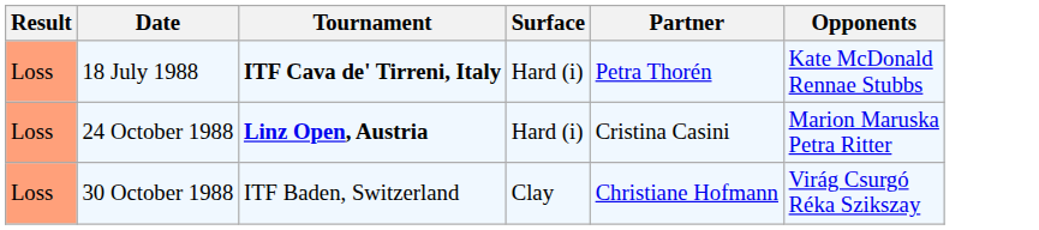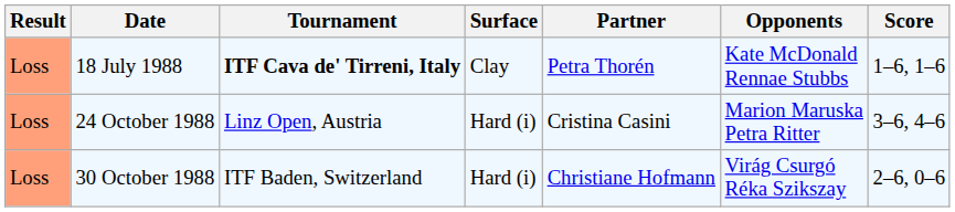 <table class="sortable wikitable">
 <tr>
 <th>Result</th>
 <th>Date</th>
 <th>Tournament</th>
 <th>Surface</th>
 <th>Partner</th>
 <th>Opponents</th>
+<th class="unsortable">Score</th>
 </tr>
 <tr bgcolor="#f0f8ff">
 <td style="background:#ffa07a;">Loss</td>
 <td>18 July 1988</td>
 <td><strong>ITF Cava de' Tirreni, Italy</strong></td>
-<td>Hard (i)</td>
+<td>Clay</td>
 <td> <a href='#'>Petra Thorén</a></td>
 <td> <a href='#'>Kate McDonald</a> <br>  <a href='#'>Rennae Stubbs</a></td>
+<td>1–6, 1–6</td>
 </tr>
 <tr bgcolor="#f0f8ff">
 <td style="background:#ffa07a;">Loss</td>
 <td>24 October 1988</td>
-<td><strong><a href='#'>Linz Open</a>, Austria</strong></td>
+<td><a href='#'>Linz Open</a>, Austria</td>
 <td>Hard (i)</td>
 <td> Cristina Casini</td>
 <td> <a href='#'>Marion Maruska</a> <br>  <a href='#'>Petra Ritter</a></td>
+<td>3–6, 4–6</td>
 </tr>
 <tr bgcolor="#f0f8ff">
 <td style="background:#ffa07a;">Loss</td>
 <td>30 October 1988</td>
 <td>ITF Baden, Switzerland</td>
-<td>Clay</td>
+<td>Hard (i)</td>
 <td> <a href='#'>Christiane Hofmann</a></td>
 <td> <a href='#'>Virág Csurgó</a> <br>  <a href='#'>Réka Szikszay</a></td>
+<td>2–6, 0–6</td>
 </tr>
 </table>
